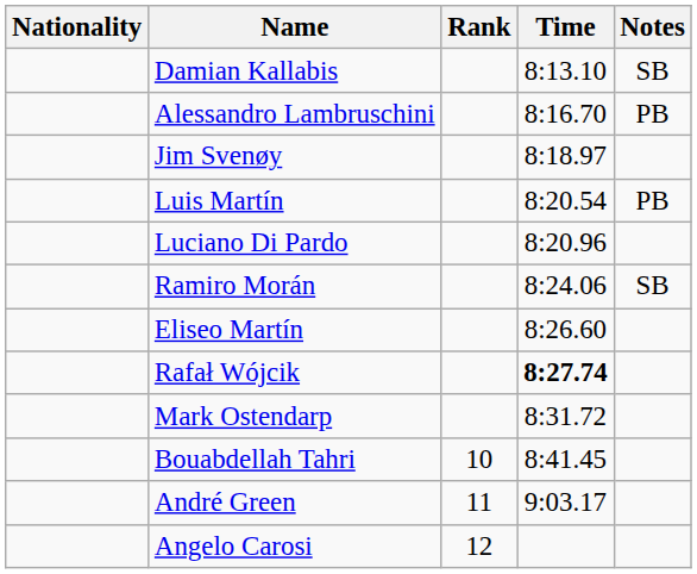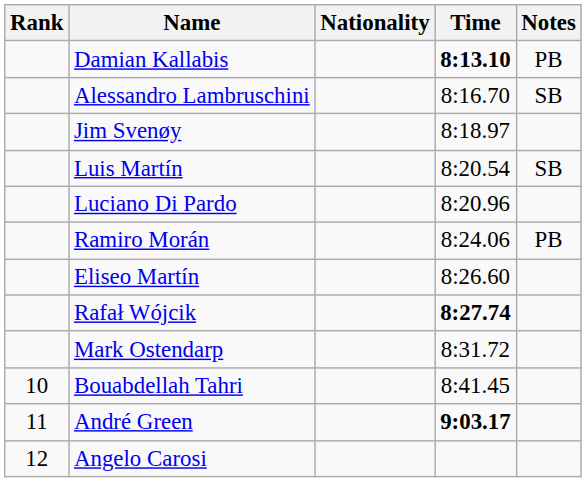 <table class="wikitable sortable" style="text-align:center">
 <tr>
+<th>Rank</th>
+<th>Name</th>
 <th>Nationality</th>
-<th>Name</th>
-<th>Rank</th>
 <th>Time</th>
 <th>Notes</th>
 </tr>
 <tr>
+<td></td>
+<td align=left><a href='#'>Damian Kallabis</a></td>
 <td align=left></td>
-<td align=left><a href='#'>Damian Kallabis</a></td>
+<td><strong>8:13.10</strong></td>
+<td>PB</td>
+</tr>
+<tr>
 <td></td>
-<td>8:13.10</td>
+<td align=left><a href='#'>Alessandro Lambruschini</a></td>
+<td align=left></td>
+<td>8:16.70</td>
 <td>SB</td>
 </tr>
 <tr>
+<td></td>
+<td align=left><a href='#'>Jim Svenøy</a></td>
 <td align=left></td>
-<td align=left><a href='#'>Alessandro Lambruschini</a></td>
-<td></td>
-<td>8:16.70</td>
-<td>PB</td>
-</tr>
-<tr>
-<td align=left></td>
-<td align=left><a href='#'>Jim Svenøy</a></td>
-<td></td>
 <td>8:18.97</td>
 <td></td>
 </tr>
 <tr>
+<td></td>
+<td align=left><a href='#'>Luis Martín</a></td>
 <td align=left></td>
-<td align=left><a href='#'>Luis Martín</a></td>
-<td></td>
 <td>8:20.54</td>
-<td>PB</td>
+<td>SB</td>
 </tr>
 <tr>
+<td></td>
+<td align=left><a href='#'>Luciano Di Pardo</a></td>
 <td align=left></td>
-<td align=left><a href='#'>Luciano Di Pardo</a></td>
-<td></td>
 <td>8:20.96</td>
 <td></td>
 </tr>
 <tr>
+<td></td>
+<td align=left><a href='#'>Ramiro Morán</a></td>
 <td align=left></td>
-<td align=left><a href='#'>Ramiro Morán</a></td>
-<td></td>
 <td>8:24.06</td>
-<td>SB</td>
+<td>PB</td>
 </tr>
 <tr>
+<td></td>
+<td align=left><a href='#'>Eliseo Martín</a></td>
 <td align=left></td>
-<td align=left><a href='#'>Eliseo Martín</a></td>
-<td></td>
 <td>8:26.60</td>
 <td></td>
 </tr>
 <tr>
+<td></td>
+<td align=left><a href='#'>Rafał Wójcik</a></td>
 <td align=left></td>
-<td align=left><a href='#'>Rafał Wójcik</a></td>
-<td></td>
 <td><strong>8:27.74</strong></td>
 <td></td>
 </tr>
 <tr>
+<td></td>
+<td align=left><a href='#'>Mark Ostendarp</a></td>
 <td align=left></td>
-<td align=left><a href='#'>Mark Ostendarp</a></td>
-<td></td>
 <td>8:31.72</td>
 <td></td>
 </tr>
 <tr>
+<td>10</td>
+<td align=left><a href='#'>Bouabdellah Tahri</a></td>
 <td align=left></td>
-<td align=left><a href='#'>Bouabdellah Tahri</a></td>
-<td>10</td>
 <td>8:41.45</td>
 <td></td>
 </tr>
 <tr>
+<td>11</td>
+<td align=left><a href='#'>André Green</a></td>
 <td align=left></td>
-<td align=left><a href='#'>André Green</a></td>
-<td>11</td>
-<td>9:03.17</td>
+<td><strong>9:03.17</strong></td>
 <td></td>
 </tr>
 <tr>
+<td>12</td>
+<td align=left><a href='#'>Angelo Carosi</a></td>
 <td align=left></td>
-<td align=left><a href='#'>Angelo Carosi</a></td>
-<td>12</td>
 <td></td>
 <td></td>
 </tr>
 </table>
